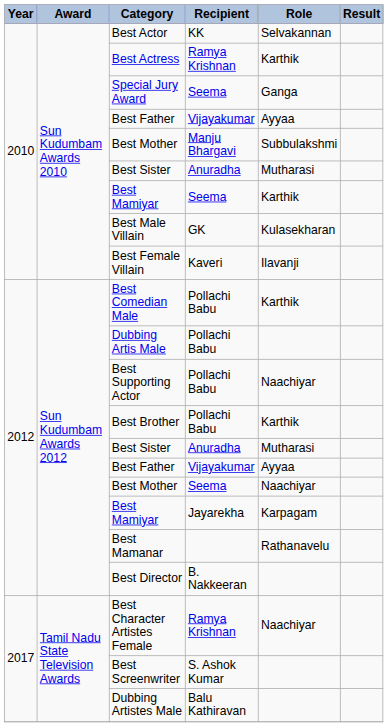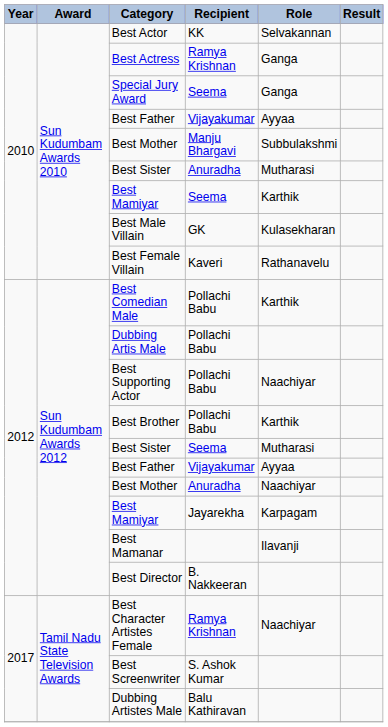 <table class="wikitable" width="80%">
 <tr bgcolor="blue">
 <th style="width:15pt; background:LightSteelBlue;">Year</th>
 <th style="width:250pt; background:LightSteelBlue;">Award</th>
 <th style="width:170pt; background:LightSteelBlue;">Category</th>
 <th style="width:100pt; background:LightSteelBlue;">Recipient</th>
 <th style="width:80pt; background:LightSteelBlue;">Role</th>
 <th style="width:30pt; background:LightSteelBlue;">Result</th>
 </tr>
 <tr>
 <td rowspan="9">2010</td>
 <td rowspan="9"><a href='#'>Sun Kudumbam Awards 2010</a></td>
 <td>Best Actor</td>
 <td>KK</td>
 <td>Selvakannan</td>
 <td></td>
 </tr>
 <tr>
 <td><a href='#'>Best Actress</a></td>
 <td><a href='#'>Ramya Krishnan</a></td>
-<td>Karthik</td>
+<td>Ganga</td>
 <td></td>
 </tr>
 <tr>
 <td><a href='#'>Special Jury Award</a></td>
 <td><a href='#'>Seema</a></td>
 <td>Ganga</td>
 <td></td>
 </tr>
 <tr>
 <td>Best Father</td>
 <td><a href='#'>Vijayakumar</a></td>
 <td>Ayyaa</td>
 <td></td>
 </tr>
 <tr>
 <td>Best Mother</td>
 <td><a href='#'>Manju Bhargavi</a></td>
 <td>Subbulakshmi</td>
 <td></td>
 </tr>
 <tr>
 <td>Best Sister</td>
 <td><a href='#'>Anuradha</a></td>
 <td>Mutharasi</td>
 <td></td>
 </tr>
 <tr>
 <td><a href='#'>Best Mamiyar</a></td>
 <td><a href='#'>Seema</a></td>
 <td>Karthik</td>
 <td></td>
 </tr>
 <tr>
 <td>Best Male Villain</td>
 <td>GK</td>
 <td>Kulasekharan</td>
 <td></td>
 </tr>
 <tr>
 <td>Best Female Villain</td>
 <td>Kaveri</td>
-<td>Ilavanji</td>
+<td>Rathanavelu</td>
 <td></td>
 </tr>
 <tr>
 <td rowspan="10">2012</td>
 <td rowspan="10"><a href='#'>Sun Kudumbam Awards 2012</a></td>
 <td><a href='#'>Best Comedian Male</a></td>
 <td>Pollachi Babu</td>
 <td>Karthik</td>
 <td></td>
 </tr>
 <tr>
 <td><a href='#'>Dubbing Artis Male</a></td>
 <td>Pollachi Babu</td>
 <td></td>
 <td></td>
 </tr>
 <tr>
 <td>Best Supporting Actor</td>
 <td>Pollachi Babu</td>
 <td>Naachiyar</td>
 <td></td>
 </tr>
 <tr>
 <td>Best Brother</td>
 <td>Pollachi Babu</td>
 <td>Karthik</td>
 <td></td>
 </tr>
 <tr>
 <td>Best Sister</td>
-<td><a href='#'>Anuradha</a></td>
+<td><a href='#'>Seema</a></td>
 <td>Mutharasi</td>
 <td></td>
 </tr>
 <tr>
 <td>Best Father</td>
 <td><a href='#'>Vijayakumar</a></td>
 <td>Ayyaa</td>
 <td></td>
 </tr>
 <tr>
 <td>Best Mother</td>
-<td><a href='#'>Seema</a></td>
+<td><a href='#'>Anuradha</a></td>
 <td>Naachiyar</td>
 <td></td>
 </tr>
 <tr>
 <td><a href='#'>Best Mamiyar</a></td>
 <td>Jayarekha</td>
 <td>Karpagam</td>
 <td></td>
 </tr>
 <tr>
 <td>Best Mamanar</td>
 <td></td>
-<td>Rathanavelu</td>
+<td>Ilavanji</td>
 <td></td>
 </tr>
 <tr>
 <td>Best Director</td>
 <td>B. Nakkeeran</td>
 <td></td>
 <td></td>
 </tr>
 <tr>
 <td rowspan="3">2017</td>
 <td rowspan="3"><a href='#'>Tamil Nadu State Television Awards</a></td>
 <td>Best Character Artistes Female</td>
 <td><a href='#'>Ramya Krishnan</a></td>
 <td>Naachiyar</td>
 <td></td>
 </tr>
 <tr>
 <td>Best Screenwriter</td>
 <td>S. Ashok Kumar</td>
 <td></td>
 <td></td>
 </tr>
 <tr>
 <td>Dubbing Artistes Male</td>
 <td>Balu Kathiravan</td>
 <td></td>
 <td></td>
 </tr>
 <tr>
 </tr>
 </table>
